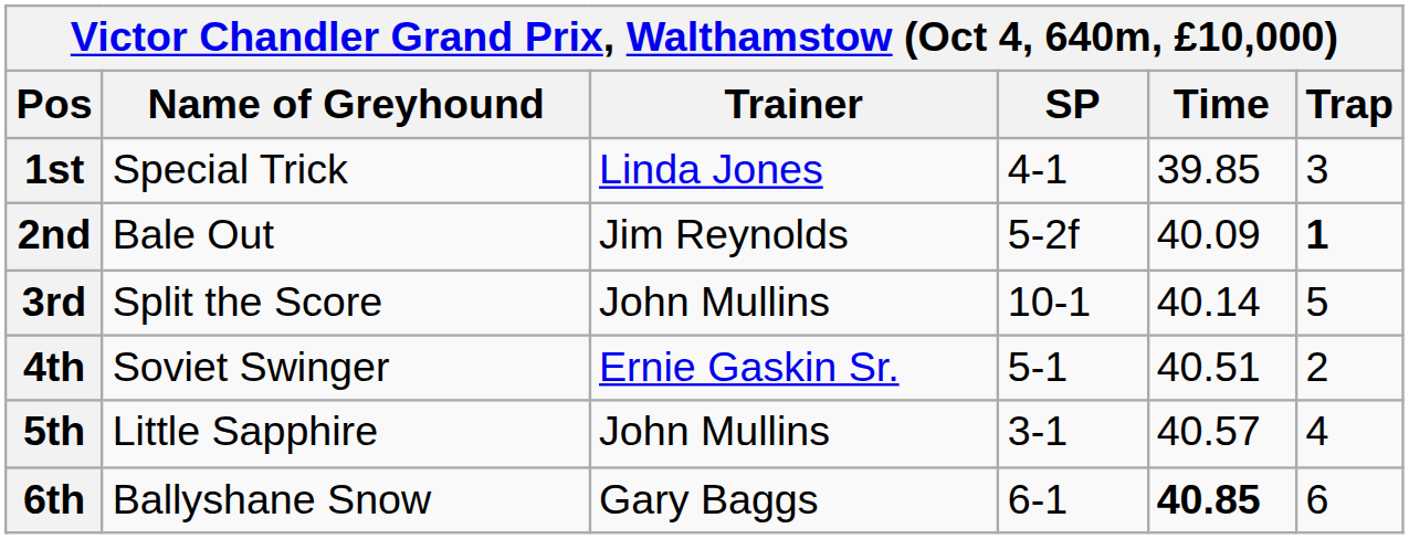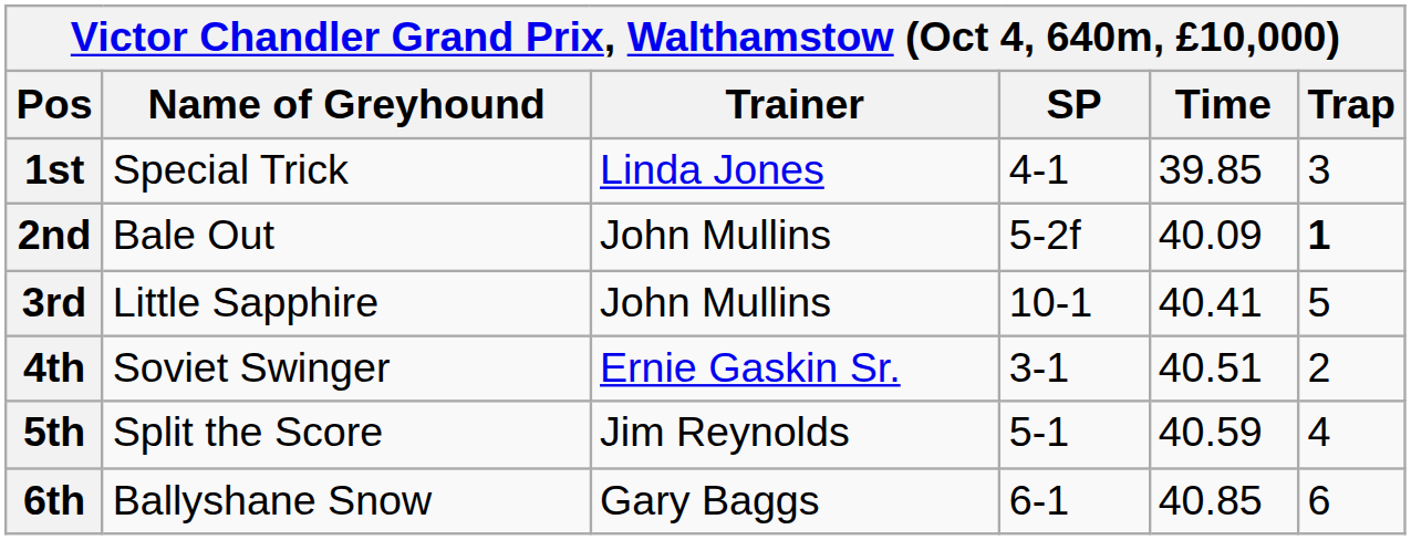 <table class="wikitable">
 <tr>
 <th colspan="6"><a href='#'>Victor Chandler Grand Prix</a>, <a href='#'>Walthamstow</a> (Oct 4, 640m, £10,000)</th>
 </tr>
 <tr>
 <th width=30>Pos</th>
 <th width=180>Name of Greyhound</th>
 <th width=150>Trainer</th>
 <th width=50>SP</th>
 <th width=50>Time</th>
 <th width=30>Trap</th>
 </tr>
 <tr>
 <th>1st</th>
 <td>Special Trick</td>
 <td><a href='#'>Linda Jones</a></td>
 <td>4-1</td>
 <td>39.85</td>
 <td>3</td>
 </tr>
 <tr>
 <th>2nd</th>
 <td>Bale Out</td>
-<td>Jim Reynolds</td>
+<td>John Mullins</td>
 <td>5-2f</td>
 <td>40.09</td>
 <td><strong>1</strong></td>
 </tr>
 <tr>
 <th>3rd</th>
-<td>Split the Score</td>
+<td>Little Sapphire</td>
 <td>John Mullins</td>
 <td>10-1</td>
-<td>40.14</td>
+<td>40.41</td>
 <td>5</td>
 </tr>
 <tr>
 <th>4th</th>
 <td>Soviet Swinger</td>
 <td><a href='#'>Ernie Gaskin Sr.</a></td>
-<td>5-1</td>
+<td>3-1</td>
 <td>40.51</td>
 <td>2</td>
 </tr>
 <tr>
 <th>5th</th>
-<td>Little Sapphire</td>
-<td>John Mullins</td>
-<td>3-1</td>
-<td>40.57</td>
+<td>Split the Score</td>
+<td>Jim Reynolds</td>
+<td>5-1</td>
+<td>40.59</td>
 <td>4</td>
 </tr>
 <tr>
 <th>6th</th>
 <td>Ballyshane Snow</td>
 <td>Gary Baggs</td>
 <td>6-1</td>
-<td><strong>40.85</strong></td>
+<td>40.85</td>
 <td>6</td>
 </tr>
 </table>
